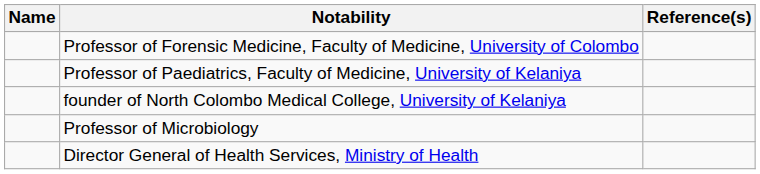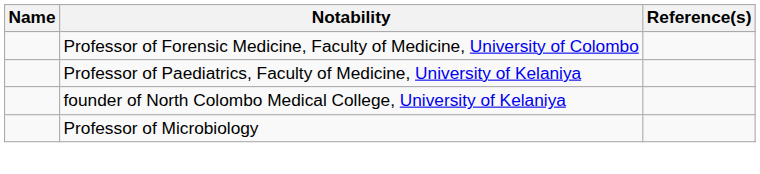 <table class="wikitable sortable">
 <tr>
 <th>Name</th>
 <th class="unsortable">Notability</th>
 <th class="unsortable">Reference(s)</th>
 </tr>
 <tr>
 <td></td>
 <td>Professor of Forensic Medicine, Faculty of Medicine, <a href='#'>University of Colombo</a></td>
 <td></td>
 </tr>
 <tr>
 <td></td>
 <td>Professor of Paediatrics, Faculty of Medicine, <a href='#'>University of Kelaniya</a></td>
 <td></td>
 </tr>
 <tr>
 <td></td>
 <td>founder of North Colombo Medical College, <a href='#'>University of Kelaniya</a></td>
 <td></td>
 </tr>
 <tr>
 <td></td>
 <td>Professor of Microbiology</td>
 <td></td>
 </tr>
-<tr>
-<td></td>
-<td>Director General of Health Services, <a href='#'>Ministry of Health</a></td>
-<td></td>
-</tr>
 </table>
